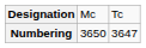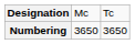 <table class="wikitable">
 <tr>
 <th>Designation</th>
 <td>Mc</td>
 <td>Tc</td>
 </tr>
 <tr>
 <th>Numbering</th>
 <td>3650</td>
-<td>3647</td>
+<td>3650</td>
 </tr>
 </table>
